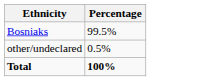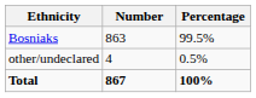 <table class="wikitable">
 <tr>
 <th width="100px">Ethnicity</th>
+<th width="80px">Number</th>
 <th width="80px">Percentage</th>
 </tr>
 <tr>
 <td><a href='#'>Bosniaks</a></td>
+<td>863</td>
 <td>99.5%</td>
 </tr>
 <tr>
 <td>other/undeclared</td>
+<td>4</td>
 <td>0.5%</td>
 </tr>
 <tr>
 <td><strong>Total</strong></td>
+<td><strong>867</strong></td>
 <td><strong>100%</strong></td>
 </tr>
 </table>
